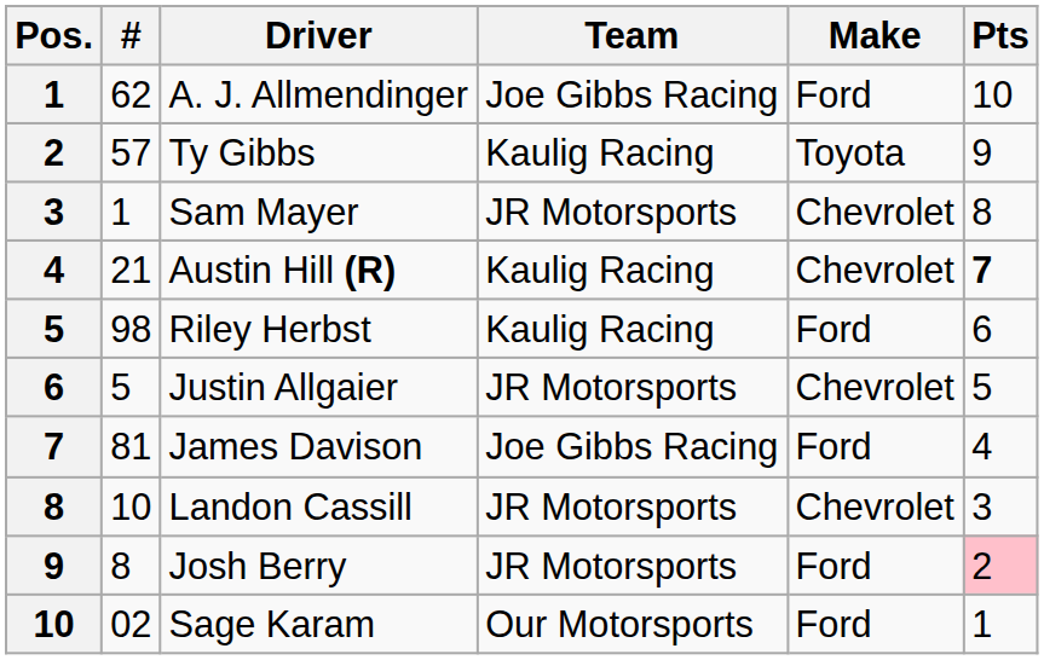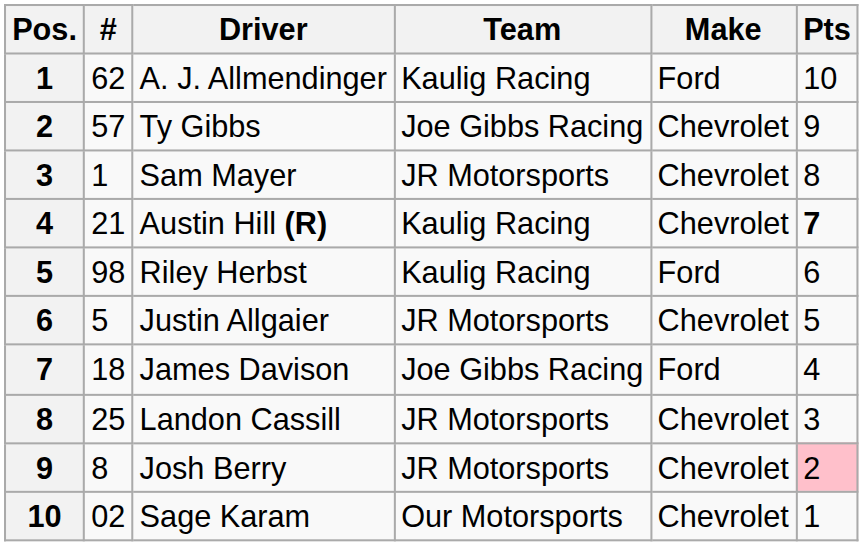 <table class="wikitable" style="font-size:95%">
 <tr>
 <th>Pos.</th>
 <th>#</th>
 <th>Driver</th>
 <th>Team</th>
 <th>Make</th>
 <th>Pts</th>
 </tr>
 <tr>
 <th>1</th>
 <td>62</td>
 <td>A. J. Allmendinger</td>
-<td>Joe Gibbs Racing</td>
+<td>Kaulig Racing</td>
 <td>Ford</td>
 <td>10</td>
 </tr>
 <tr>
 <th>2</th>
 <td>57</td>
 <td>Ty Gibbs</td>
-<td>Kaulig Racing</td>
-<td>Toyota</td>
+<td>Joe Gibbs Racing</td>
+<td>Chevrolet</td>
 <td>9</td>
 </tr>
 <tr>
 <th>3</th>
 <td>1</td>
 <td>Sam Mayer</td>
 <td>JR Motorsports</td>
 <td>Chevrolet</td>
 <td>8</td>
 </tr>
 <tr>
 <th>4</th>
 <td>21</td>
 <td>Austin Hill <strong>(R)</strong></td>
 <td>Kaulig Racing</td>
 <td>Chevrolet</td>
 <td><strong>7</strong></td>
 </tr>
 <tr>
 <th>5</th>
 <td>98</td>
 <td>Riley Herbst</td>
 <td>Kaulig Racing</td>
 <td>Ford</td>
 <td>6</td>
 </tr>
 <tr>
 <th>6</th>
 <td>5</td>
 <td>Justin Allgaier</td>
 <td>JR Motorsports</td>
 <td>Chevrolet</td>
 <td>5</td>
 </tr>
 <tr>
 <th>7</th>
-<td>81</td>
+<td>18</td>
 <td>James Davison</td>
 <td>Joe Gibbs Racing</td>
 <td>Ford</td>
 <td>4</td>
 </tr>
 <tr>
 <th>8</th>
-<td>10</td>
+<td>25</td>
 <td>Landon Cassill</td>
 <td>JR Motorsports</td>
 <td>Chevrolet</td>
 <td>3</td>
 </tr>
 <tr>
 <th>9</th>
 <td>8</td>
 <td>Josh Berry</td>
 <td>JR Motorsports</td>
-<td>Ford</td>
+<td>Chevrolet</td>
 <td style="background: pink;">2</td>
 </tr>
 <tr>
 <th>10</th>
 <td>02</td>
 <td>Sage Karam</td>
 <td>Our Motorsports</td>
-<td>Ford</td>
+<td>Chevrolet</td>
 <td>1</td>
 </tr>
 </table>
